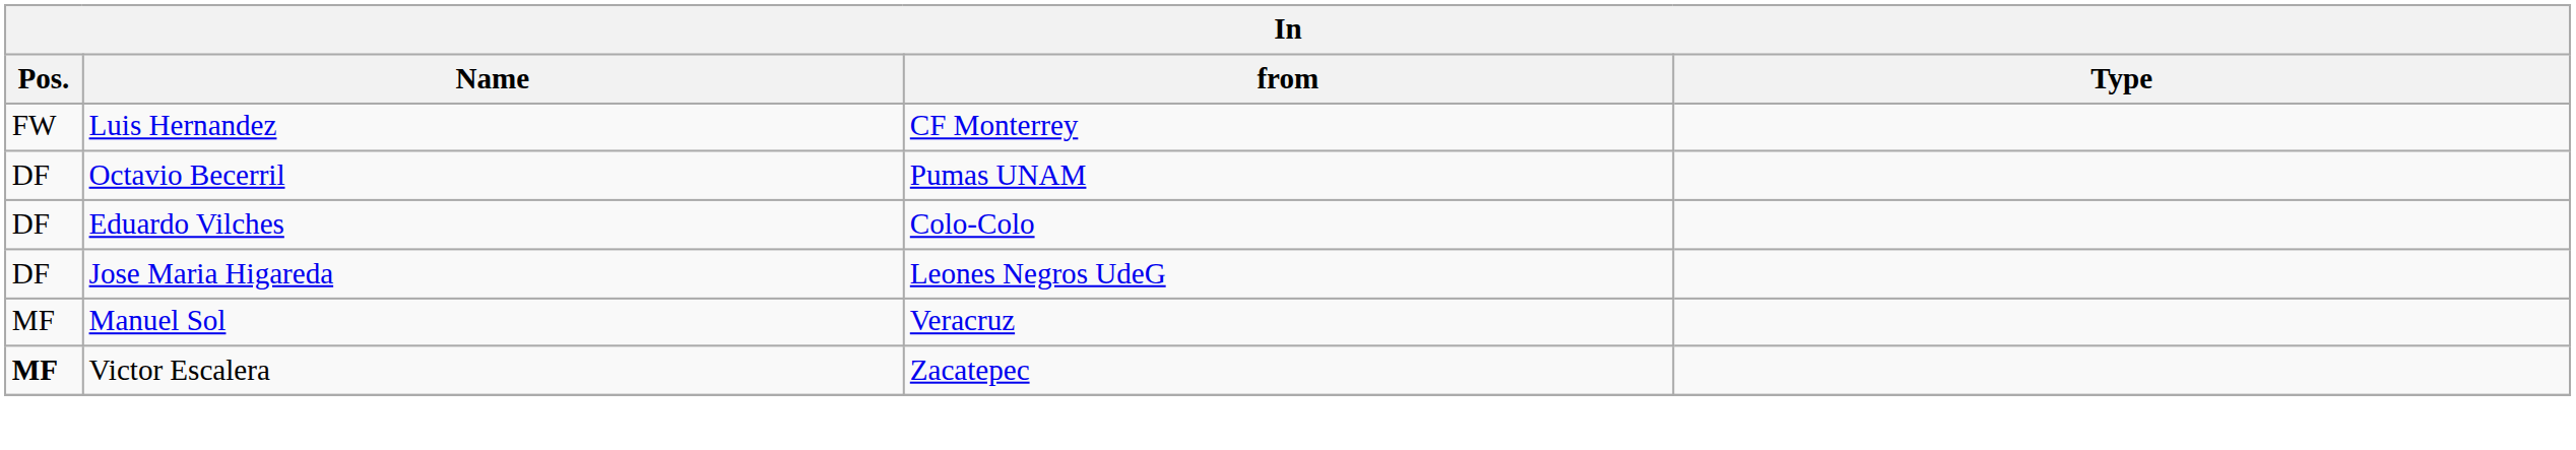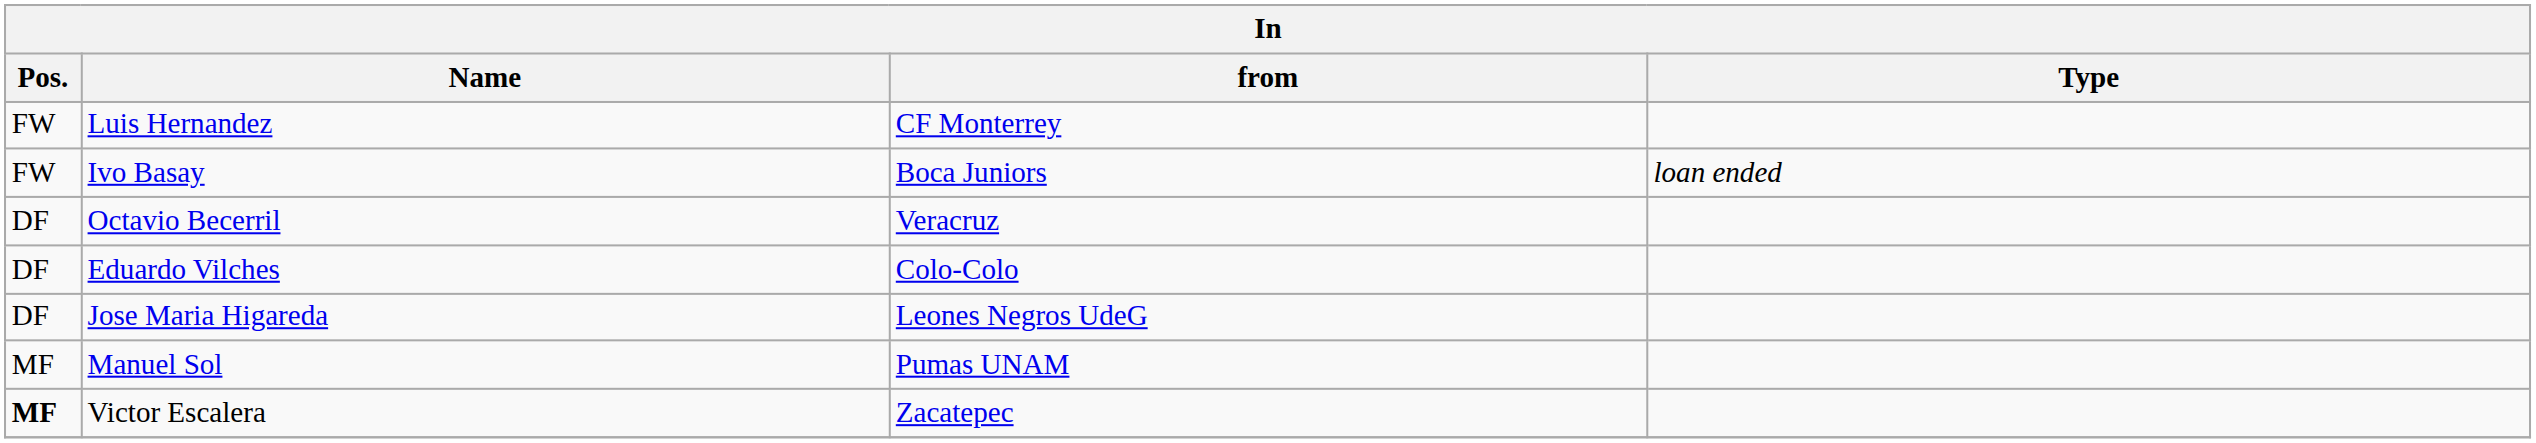 <table class="wikitable" style="font-size:90%;width:99%;">
 <tr>
 <th colspan="4">In</th>
 </tr>
 <tr>
 <th width=3%>Pos.</th>
 <th width=32%>Name</th>
 <th width=30%>from</th>
 <th width=35%>Type</th>
 </tr>
 <tr>
 <td>FW</td>
 <td><a href='#'>Luis Hernandez</a></td>
 <td><a href='#'>CF Monterrey</a></td>
 <td></td>
 </tr>
 <tr>
+<td>FW</td>
+<td><a href='#'>Ivo Basay</a></td>
+<td><a href='#'>Boca Juniors</a></td>
+<td><em>loan ended</em></td>
+</tr>
+<tr>
 <td>DF</td>
 <td><a href='#'>Octavio Becerril</a></td>
-<td><a href='#'>Pumas UNAM</a></td>
+<td><a href='#'>Veracruz</a></td>
 <td></td>
 </tr>
 <tr>
 <td>DF</td>
 <td><a href='#'>Eduardo Vilches</a></td>
 <td><a href='#'>Colo-Colo</a></td>
 <td></td>
 </tr>
 <tr>
 <td>DF</td>
 <td><a href='#'>Jose Maria Higareda</a></td>
 <td><a href='#'>Leones Negros UdeG</a></td>
 <td></td>
 </tr>
 <tr>
 <td>MF</td>
 <td><a href='#'>Manuel Sol</a></td>
-<td><a href='#'>Veracruz</a></td>
+<td><a href='#'>Pumas UNAM</a></td>
 <td></td>
 </tr>
 <tr>
 <td><strong>MF</strong></td>
 <td>Victor Escalera</td>
 <td><a href='#'>Zacatepec</a></td>
 <td></td>
 </tr>
 <tr>
 </tr>
 </table>
